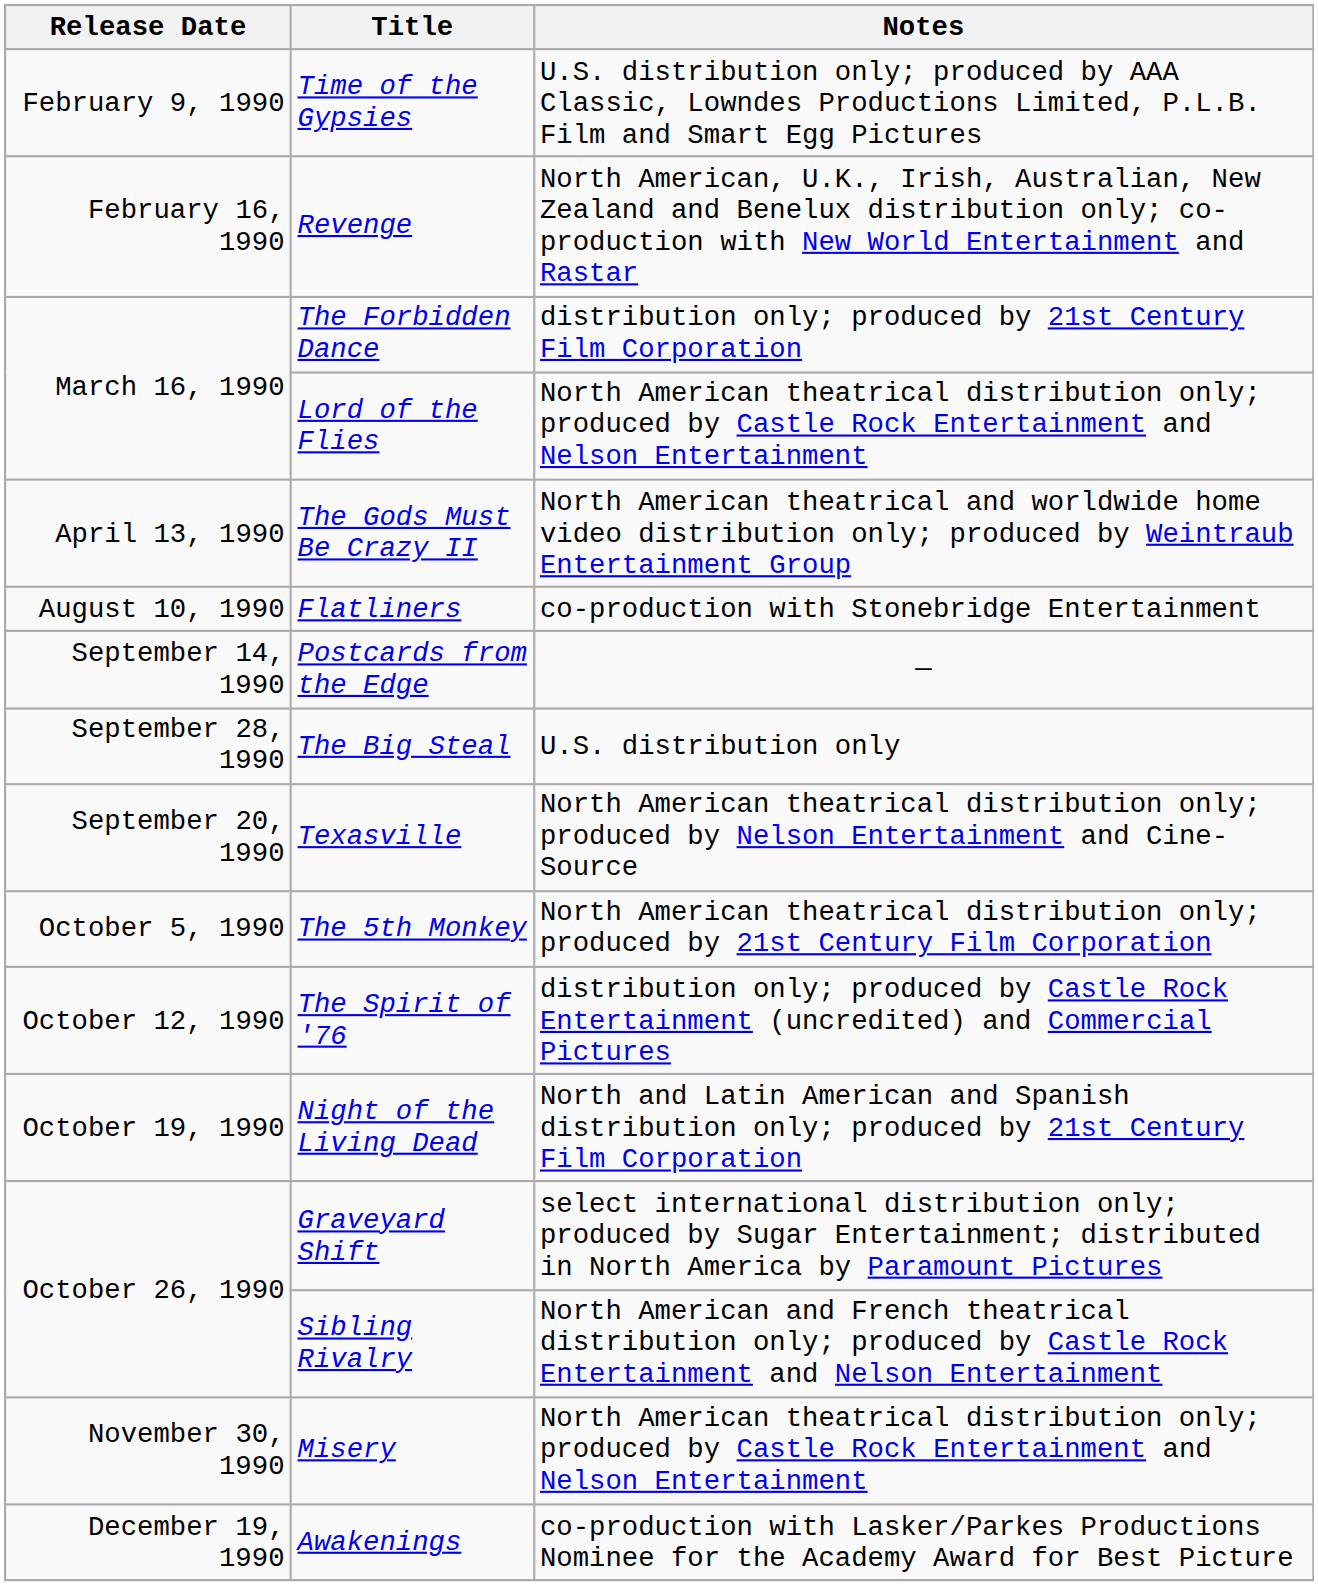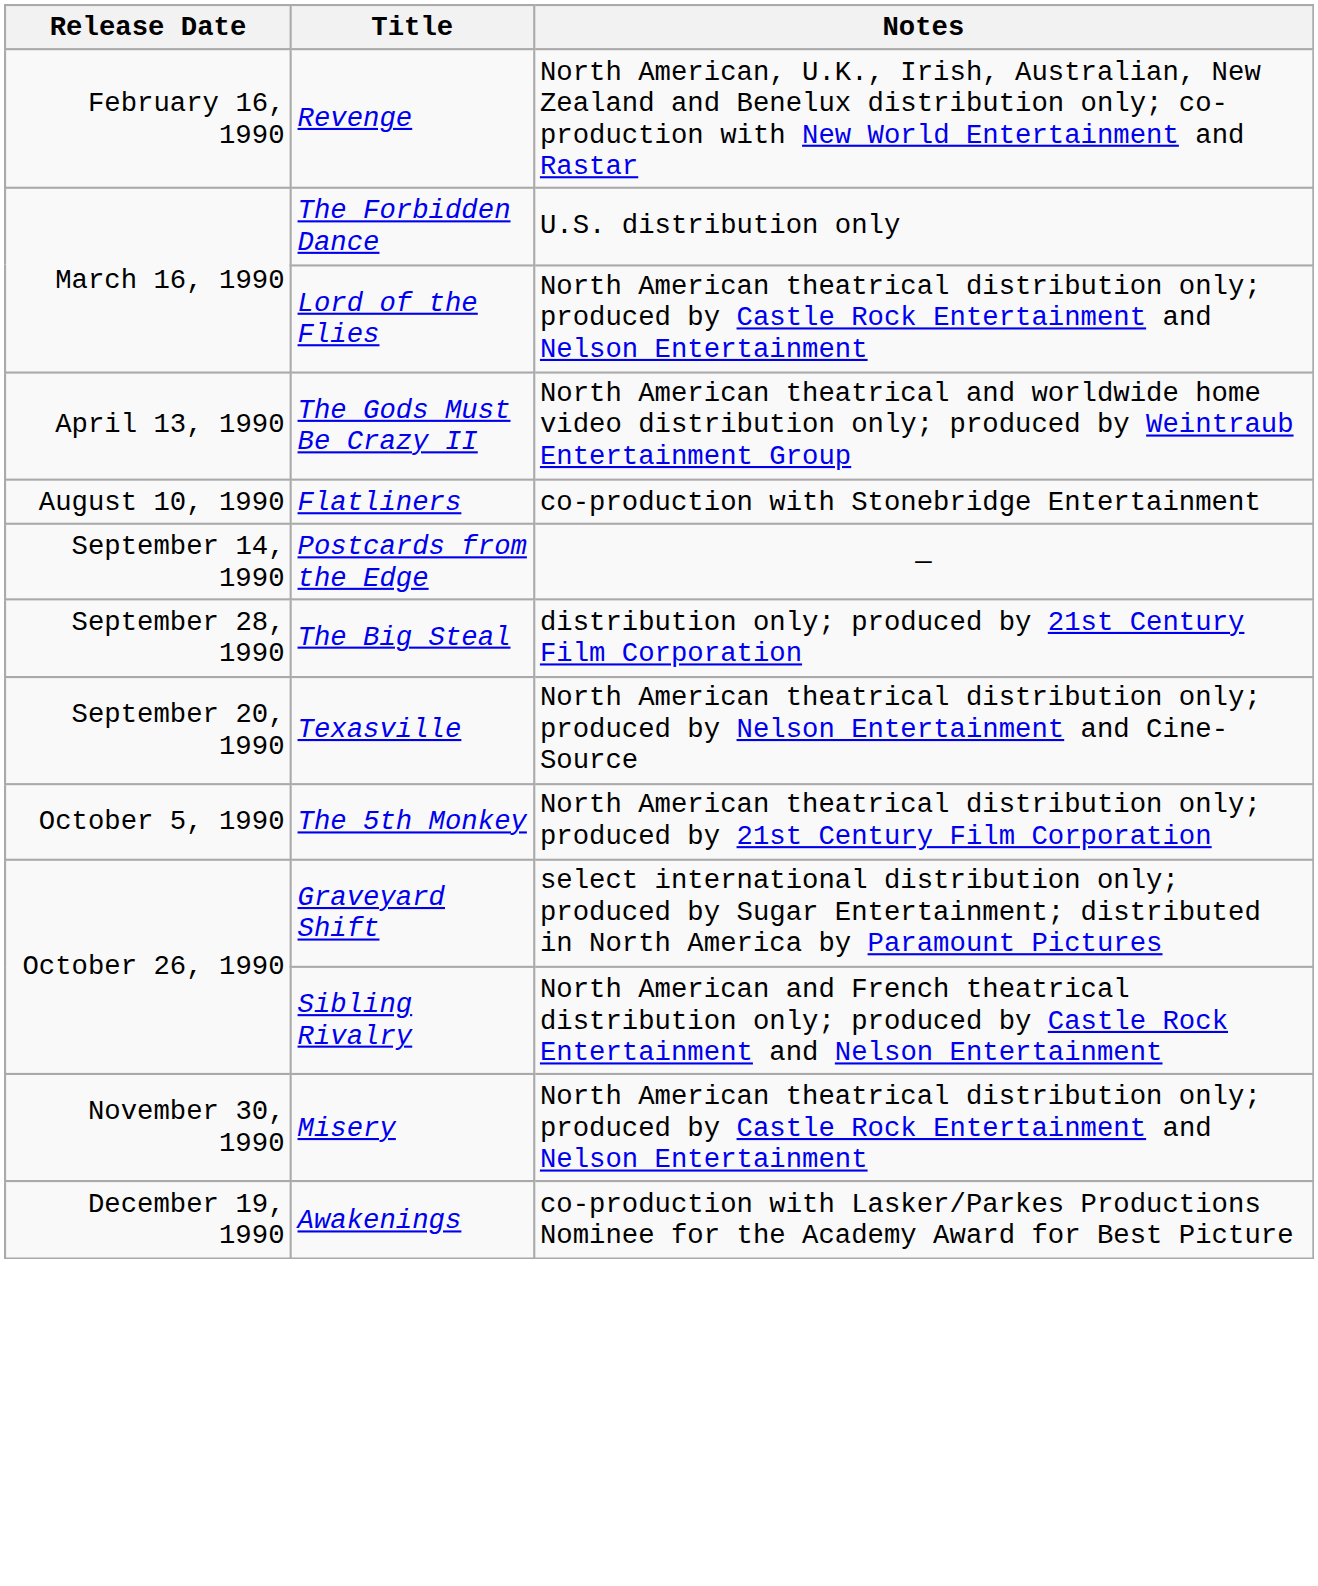 <table class="wikitable sortable" style="width:100%;">
 <tr>
 <th scope="col" style="width:130px;">Release Date</th>
 <th>Title</th>
 <th>Notes</th>
-</tr>
-<tr>
-<td style="text-align:right;">February 9, 1990</td>
-<td><em><a href='#'>Time of the Gypsies</a></em></td>
-<td>U.S. distribution only; produced by AAA Classic, Lowndes Productions Limited, P.L.B. Film and Smart Egg Pictures</td>
 </tr>
 <tr>
 <td style="text-align:right;">February 16, 1990</td>
 <td><em><a href='#'>Revenge</a></em></td>
 <td>North American, U.K., Irish, Australian, New Zealand and Benelux distribution only; co-production with <a href='#'>New World Entertainment</a> and <a href='#'>Rastar</a></td>
 </tr>
 <tr>
 <td style="text-align:right;" rowspan="2">March 16, 1990</td>
 <td><em><a href='#'>The Forbidden Dance</a></em></td>
-<td>distribution only; produced by <a href='#'>21st Century Film Corporation</a></td>
+<td>U.S. distribution only</td>
 </tr>
 <tr>
 <td><em><a href='#'>Lord of the Flies</a></em></td>
 <td>North American theatrical distribution only; produced by <a href='#'>Castle Rock Entertainment</a> and <a href='#'>Nelson Entertainment</a></td>
 </tr>
 <tr>
 <td style="text-align:right;">April 13, 1990</td>
 <td><em><a href='#'>The Gods Must Be Crazy II</a></em></td>
 <td>North American theatrical and worldwide home video distribution only; produced by <a href='#'>Weintraub Entertainment Group</a></td>
 </tr>
 <tr>
 <td style="text-align:right;">August 10, 1990</td>
 <td><em><a href='#'>Flatliners</a></em></td>
 <td>co-production with Stonebridge Entertainment</td>
 </tr>
 <tr>
 <td style="text-align:right;">September 14, 1990</td>
 <td><em><a href='#'>Postcards from the Edge</a></em></td>
 <td align="center">—</td>
 </tr>
 <tr>
 <td style="text-align:right;">September 28, 1990</td>
 <td><em><a href='#'>The Big Steal</a></em></td>
-<td>U.S. distribution only</td>
+<td>distribution only; produced by <a href='#'>21st Century Film Corporation</a></td>
 </tr>
 <tr>
 <td style="text-align:right;">September 20, 1990</td>
 <td><em><a href='#'>Texasville</a></em></td>
 <td>North American theatrical distribution only; produced by <a href='#'>Nelson Entertainment</a> and Cine-Source</td>
 </tr>
 <tr>
 <td style="text-align:right;">October 5, 1990</td>
 <td><em><a href='#'>The 5th Monkey</a></em></td>
 <td>North American theatrical distribution only; produced by <a href='#'>21st Century Film Corporation</a></td>
-</tr>
-<tr>
-<td style="text-align:right;">October 12, 1990</td>
-<td><em><a href='#'>The Spirit of '76</a></em></td>
-<td>distribution only; produced by <a href='#'>Castle Rock Entertainment</a> (uncredited) and <a href='#'>Commercial Pictures</a></td>
-</tr>
-<tr>
-<td style="text-align:right;">October 19, 1990</td>
-<td><em><a href='#'>Night of the Living Dead</a></em></td>
-<td>North and Latin American and Spanish distribution only; produced by <a href='#'>21st Century Film Corporation</a></td>
 </tr>
 <tr>
 <td style="text-align:right;" rowspan="2">October 26, 1990</td>
 <td><em><a href='#'>Graveyard Shift</a></em></td>
 <td>select international distribution only; produced by Sugar Entertainment; distributed in North America by <a href='#'>Paramount Pictures</a></td>
 </tr>
 <tr>
 <td><em><a href='#'>Sibling Rivalry</a></em></td>
 <td>North American and French theatrical distribution only; produced by <a href='#'>Castle Rock Entertainment</a> and <a href='#'>Nelson Entertainment</a></td>
 </tr>
 <tr>
 <td style="text-align:right;">November 30, 1990</td>
 <td><em><a href='#'>Misery</a></em></td>
 <td>North American theatrical distribution only; produced by <a href='#'>Castle Rock Entertainment</a> and <a href='#'>Nelson Entertainment</a></td>
 </tr>
 <tr>
 <td style="text-align:right;">December 19, 1990</td>
 <td><em><a href='#'>Awakenings</a></em></td>
 <td>co-production with Lasker/Parkes Productions<br>Nominee for the Academy Award for Best Picture</td>
 </tr>
 <tr>
 </tr>
 </table>
